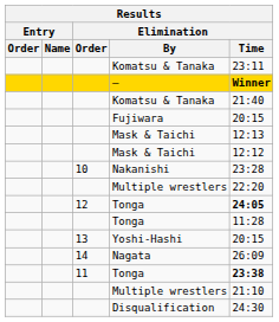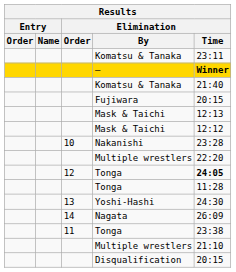 <table class="wikitable sortable">
 <tr>
 <th colspan="5">Results</th>
 </tr>
 <tr>
 <th colspan="2">Entry</th>
 <th colspan="3">Elimination</th>
 </tr>
 <tr>
 <th>Order</th>
 <th>Name</th>
 <th>Order</th>
 <th>By</th>
 <th>Time</th>
 </tr>
 <tr>
 <td></td>
 <td></td>
 <td></td>
 <td>Komatsu & Tanaka</td>
 <td>23:11</td>
 </tr>
 <tr style="background:gold">
 <td></td>
 <td><strong></strong></td>
 <td></td>
 <td>—</td>
 <td><strong>Winner</strong></td>
 </tr>
 <tr>
 <td></td>
 <td></td>
 <td></td>
 <td>Komatsu & Tanaka</td>
 <td>21:40</td>
 </tr>
 <tr>
 <td></td>
 <td></td>
 <td></td>
 <td>Fujiwara</td>
 <td>20:15</td>
 </tr>
 <tr>
 <td></td>
 <td></td>
 <td></td>
 <td>Mask & Taichi</td>
 <td>12:13</td>
 </tr>
 <tr>
 <td></td>
 <td></td>
 <td></td>
 <td>Mask & Taichi</td>
 <td>12:12</td>
 </tr>
 <tr>
 <td></td>
 <td></td>
 <td>10</td>
 <td>Nakanishi</td>
 <td>23:28</td>
 </tr>
 <tr>
 <td></td>
 <td></td>
 <td></td>
 <td>Multiple wrestlers</td>
 <td>22:20</td>
 </tr>
 <tr>
 <td></td>
 <td></td>
 <td>12</td>
 <td>Tonga</td>
 <td><strong>24:05</strong></td>
 </tr>
 <tr>
 <td></td>
 <td></td>
 <td></td>
 <td>Tonga</td>
 <td>11:28</td>
 </tr>
 <tr>
 <td></td>
 <td></td>
 <td>13</td>
 <td>Yoshi-Hashi</td>
-<td>20:15</td>
+<td>24:30</td>
 </tr>
 <tr>
 <td></td>
 <td></td>
 <td>14</td>
 <td>Nagata</td>
 <td>26:09</td>
 </tr>
 <tr>
 <td></td>
 <td></td>
 <td>11</td>
 <td>Tonga</td>
-<td><strong>23:38</strong></td>
+<td>23:38</td>
 </tr>
 <tr>
 <td></td>
 <td></td>
 <td></td>
 <td>Multiple wrestlers</td>
 <td>21:10</td>
 </tr>
 <tr>
 <td></td>
 <td></td>
 <td></td>
 <td>Disqualification</td>
-<td>24:30</td>
+<td>20:15</td>
 </tr>
 </table>
